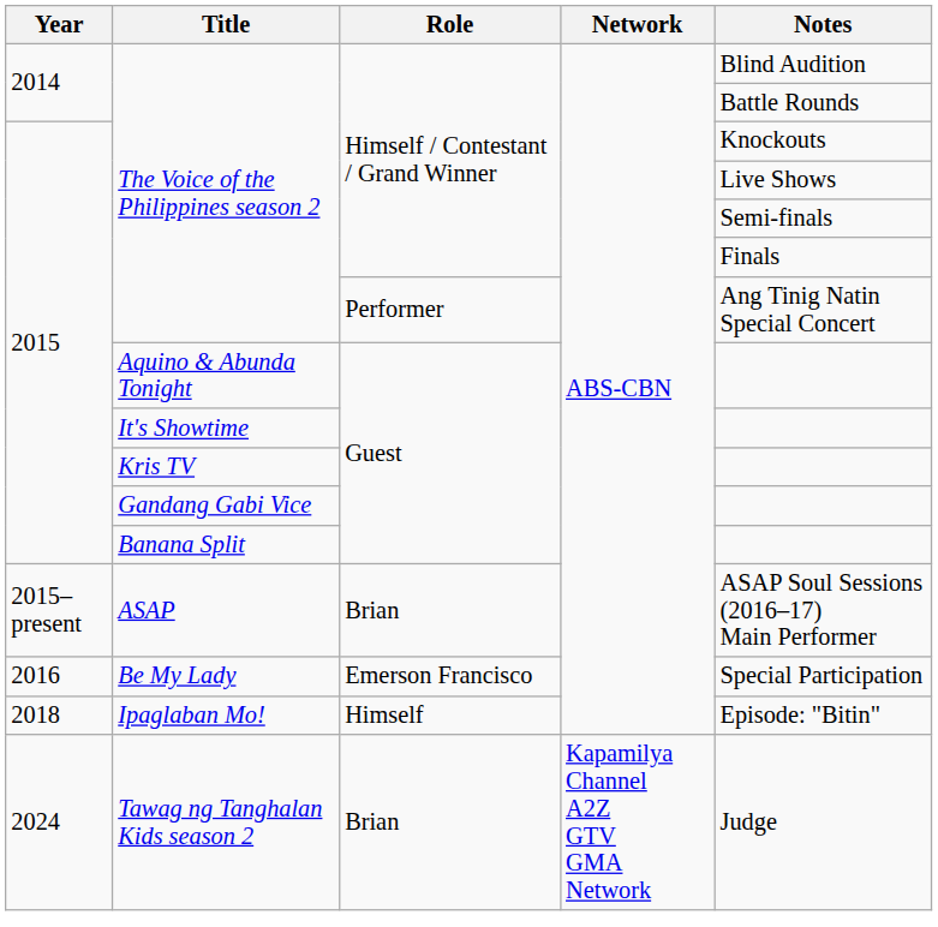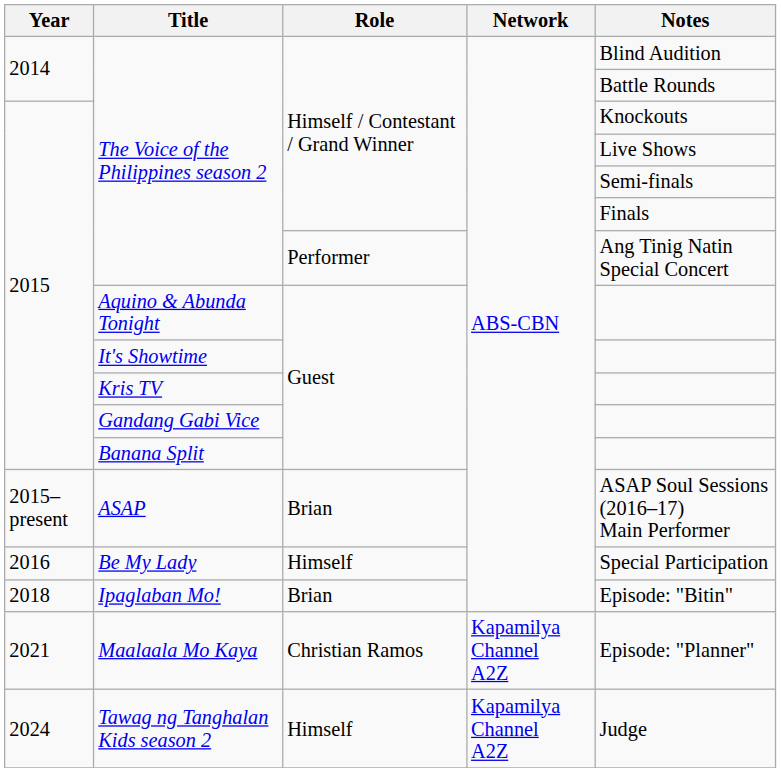 <table class="wikitable">
 <tr>
 <th>Year</th>
 <th>Title</th>
 <th>Role</th>
 <th>Network</th>
 <th>Notes</th>
 </tr>
 <tr>
 <td rowspan=2>2014</td>
 <td rowspan=7><em><a href='#'>The Voice of the Philippines season 2</a></em></td>
 <td rowspan="6">Himself / Contestant / Grand Winner</td>
 <td rowspan="15"><a href='#'>ABS-CBN</a></td>
 <td>Blind Audition</td>
 </tr>
 <tr>
 <td>Battle Rounds</td>
 </tr>
 <tr>
 <td rowspan="10">2015</td>
 <td>Knockouts</td>
 </tr>
 <tr>
 <td>Live Shows</td>
 </tr>
 <tr>
 <td>Semi-finals</td>
 </tr>
 <tr>
 <td>Finals</td>
 </tr>
 <tr>
 <td>Performer</td>
 <td>Ang Tinig Natin Special Concert</td>
 </tr>
 <tr>
 <td><em><a href='#'>Aquino & Abunda Tonight</a></em></td>
 <td rowspan="5">Guest</td>
 <td></td>
 </tr>
 <tr>
 <td><em><a href='#'>It's Showtime</a></em></td>
 <td></td>
 </tr>
 <tr>
 <td><em><a href='#'>Kris TV</a></em></td>
 <td></td>
 </tr>
 <tr>
 <td><em><a href='#'>Gandang Gabi Vice</a></em></td>
 <td></td>
 </tr>
 <tr>
 <td><em><a href='#'>Banana Split</a></em></td>
 <td></td>
 </tr>
 <tr>
 <td>2015–present</td>
 <td><em><a href='#'>ASAP</a></em></td>
 <td>Brian</td>
 <td>ASAP Soul Sessions (2016–17) <br> Main Performer</td>
 </tr>
 <tr>
 <td>2016</td>
 <td><em><a href='#'>Be My Lady</a></em></td>
-<td>Emerson Francisco</td>
+<td>Himself</td>
 <td>Special Participation</td>
 </tr>
 <tr>
 <td>2018</td>
 <td><em><a href='#'>Ipaglaban Mo!</a></em></td>
-<td>Himself</td>
+<td>Brian</td>
 <td>Episode: "Bitin"</td>
+</tr>
+<tr>
+<td>2021</td>
+<td><em><a href='#'>Maalaala Mo Kaya</a></em></td>
+<td>Christian Ramos</td>
+<td><a href='#'>Kapamilya Channel</a> <br> <a href='#'>A2Z</a></td>
+<td>Episode: "Planner"</td>
 </tr>
 <tr>
 <td>2024</td>
 <td><em><a href='#'>Tawag ng Tanghalan Kids season 2</a></em></td>
-<td>Brian</td>
-<td><a href='#'>Kapamilya Channel</a> <br> <a href='#'>A2Z</a> <br> <a href='#'>GTV</a> <br> <a href='#'>GMA Network</a></td>
+<td>Himself</td>
+<td><a href='#'>Kapamilya Channel</a> <br> <a href='#'>A2Z</a></td>
 <td>Judge</td>
 </tr>
 </table>
